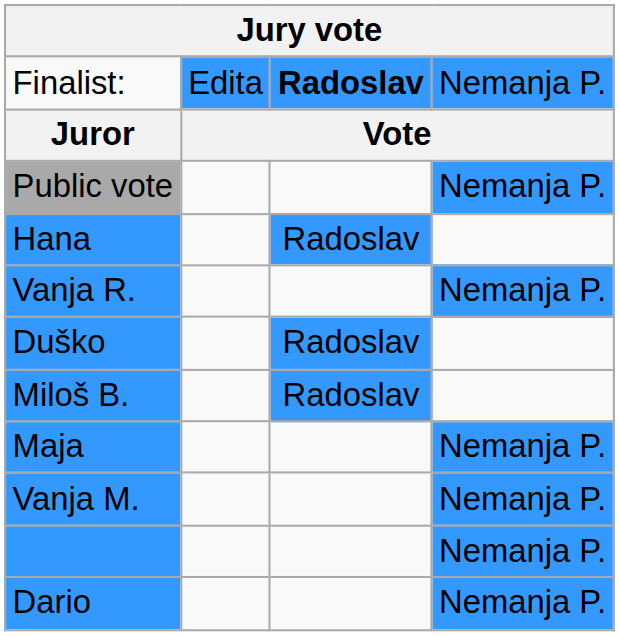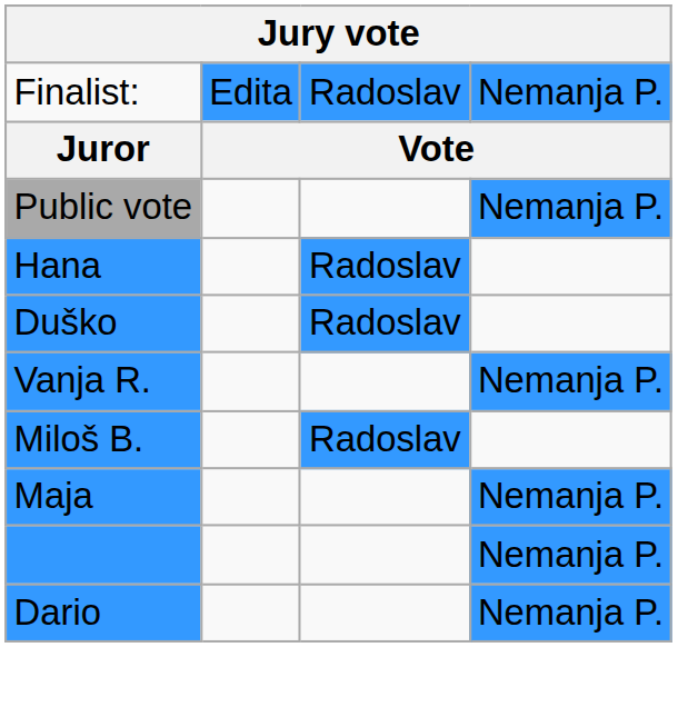 <table class="wikitable" style="text-align:center">
 <tr>
 <th colspan=4>Jury vote</th>
 </tr>
 <tr>
 <td align="left">Finalist:</td>
 <td bgcolor="#3399ff"><span>Edita<br></span></td>
-<td bgcolor="#3399ff"><strong><span>Radoslav<br></span></strong></td>
+<td bgcolor="#3399ff"><span>Radoslav<br></span></td>
 <td bgcolor="#3399ff"><span>Nemanja P.<br></span></td>
 </tr>
 <tr>
 <th>Juror</th>
 <th colspan=3>Vote</th>
 </tr>
 <tr>
 <td align="left" bgcolor="darkgray">Public vote</td>
 <td></td>
 <td></td>
 <td bgcolor="#3399ff"><span>Nemanja P.</span></td>
 </tr>
 <tr>
 <td align="left" bgcolor="#3399ff"><span>Hana</span></td>
 <td></td>
 <td bgcolor="#3399ff"><span>Radoslav</span></td>
 <td></td>
 </tr>
 <tr>
+<td align="left" bgcolor="#3399ff"><span>Duško</span></td>
+<td></td>
+<td bgcolor="#3399ff"><span>Radoslav</span></td>
+<td></td>
+</tr>
+<tr>
 <td align="left" bgcolor="#3399ff"><span>Vanja R.</span></td>
 <td></td>
 <td></td>
 <td bgcolor="#3399ff"><span>Nemanja P.</span></td>
-</tr>
-<tr>
-<td align="left" bgcolor="#3399ff"><span>Duško</span></td>
-<td></td>
-<td bgcolor="#3399ff"><span>Radoslav</span></td>
-<td></td>
 </tr>
 <tr>
 <td align="left" bgcolor="#3399ff"><span>Miloš B.</span></td>
 <td></td>
 <td bgcolor="#3399ff"><span>Radoslav</span></td>
 <td></td>
 </tr>
 <tr>
 <td align="left" bgcolor="#3399ff"><span>Maja</span></td>
-<td></td>
-<td></td>
-<td bgcolor="#3399ff"><span>Nemanja P.</span></td>
-</tr>
-<tr>
-<td align="left" bgcolor="#3399ff"><span>Vanja M.</span></td>
 <td></td>
 <td></td>
 <td bgcolor="#3399ff"><span>Nemanja P.</span></td>
 </tr>
 <tr>
 <td align="left" bgcolor="#3399ff"><span></span></td>
 <td></td>
 <td></td>
 <td bgcolor="#3399ff"><span>Nemanja P.</span></td>
 </tr>
 <tr>
 <td align="left" bgcolor="#3399ff"><span>Dario</span></td>
 <td></td>
 <td></td>
 <td bgcolor="#3399ff"><span>Nemanja P.</span></td>
 </tr>
 </table>
